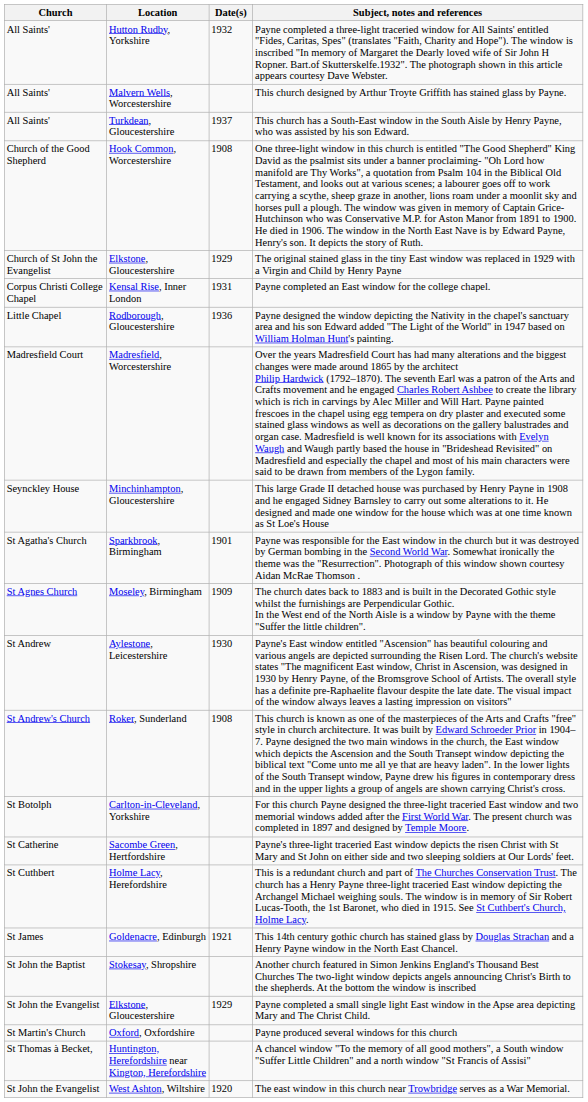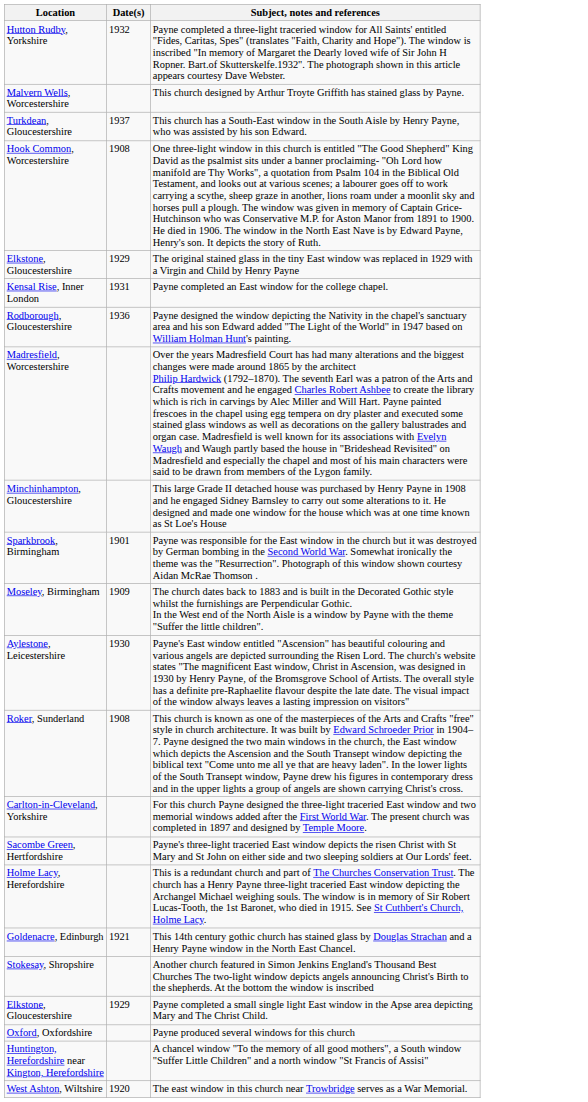 <table class="wikitable sortable">
 <tr>
-<th style="width:150px">Church</th>
 <th style="width:150px">Location</th>
 <th style="width:60px">Date(s)</th>
 <th style="width:500px" class="unsortable">Subject, notes and references</th>
 </tr>
 <tr valign="top">
-<td>All Saints'</td>
 <td><a href='#'>Hutton Rudby</a>, Yorkshire</td>
 <td>1932</td>
 <td>Payne completed a three-light traceried window for All Saints' entitled "Fides, Caritas, Spes" (translates "Faith, Charity and Hope").  The window is inscribed "In memory of Margaret the Dearly loved wife of Sir John H Ropner. Bart.of Skutterskelfe.1932". The photograph shown in this article appears courtesy Dave Webster.</td>
 </tr>
 <tr valign="top">
-<td>All Saints'</td>
 <td><a href='#'>Malvern Wells</a>, Worcestershire</td>
 <td></td>
 <td>This church designed by Arthur Troyte Griffith has stained glass by Payne.</td>
 </tr>
 <tr valign="top">
-<td>All Saints'</td>
 <td><a href='#'>Turkdean</a>, Gloucestershire</td>
 <td>1937</td>
 <td>This church has a South-East window in the South Aisle by Henry Payne, who was assisted by his son Edward.</td>
 </tr>
 <tr valign="top">
-<td>Church of the Good Shepherd</td>
 <td><a href='#'>Hook Common</a>, Worcestershire</td>
 <td>1908</td>
 <td>One three-light window in this church is entitled "The Good Shepherd"   King David as the psalmist sits under a banner proclaiming- "Oh Lord how manifold are Thy Works", a quotation from Psalm 104 in the Biblical Old Testament, and looks out at various scenes; a labourer goes off to work carrying a scythe, sheep graze in another, lions roam under a moonlit sky and horses pull a plough. The window was given in memory of Captain Grice-Hutchinson who was Conservative M.P. for Aston Manor from 1891 to 1900. He died in 1906.  The window in the North East Nave is by Edward Payne, Henry's son. It depicts the story of Ruth.</td>
 </tr>
 <tr valign="top">
-<td>Church of St John the Evangelist</td>
 <td><a href='#'>Elkstone</a>, Gloucestershire</td>
 <td>1929</td>
 <td>The original stained glass in the tiny East window was replaced in 1929 with a Virgin and Child by Henry Payne</td>
 </tr>
 <tr valign="top">
-<td>Corpus Christi College Chapel</td>
 <td><a href='#'>Kensal Rise</a>, Inner London</td>
 <td>1931</td>
 <td>Payne completed an East window for the college chapel.</td>
 </tr>
 <tr valign="top">
-<td>Little Chapel</td>
 <td><a href='#'>Rodborough</a>, Gloucestershire</td>
 <td>1936</td>
 <td>Payne designed the window depicting the Nativity in the chapel's sanctuary area and his son Edward added "The Light of the World" in 1947 based on <a href='#'>William Holman Hunt</a>'s painting.</td>
 </tr>
 <tr valign="top">
-<td>Madresfield Court</td>
 <td><a href='#'>Madresfield</a>, Worcestershire</td>
 <td></td>
 <td>Over the years Madresfield Court has had many alterations and the biggest changes were made around 1865 by the architect<br><a href='#'>Philip Hardwick</a> (1792–1870).  The seventh Earl was a patron of the Arts and Crafts movement and he engaged <a href='#'>Charles Robert Ashbee</a> to create the library which is rich in carvings by Alec Miller and Will Hart.  Payne painted frescoes in the chapel using egg tempera on dry plaster and executed some stained glass windows as well as decorations on the gallery balustrades and organ case.  Madresfield is well known for its associations with <a href='#'>Evelyn Waugh</a> and Waugh partly based the house in "Brideshead Revisited" on Madresfield and especially the chapel and most of his main characters were said to be drawn from members of the Lygon family.</td>
 </tr>
 <tr valign="top">
-<td>Seynckley House</td>
 <td><a href='#'>Minchinhampton</a>, Gloucestershire</td>
 <td></td>
 <td>This large Grade II detached house was purchased by Henry Payne in 1908 and he engaged Sidney Barnsley to carry out some alterations to it. He designed and made one window for the house which was at one time known as St Loe's House</td>
 </tr>
 <tr valign="top">
-<td>St Agatha's Church</td>
 <td><a href='#'>Sparkbrook</a>, Birmingham</td>
 <td>1901</td>
 <td>Payne was responsible for the East window in the church but it was destroyed by German bombing in the <a href='#'>Second World War</a>.  Somewhat ironically the theme was the "Resurrection". Photograph of this window shown courtesy Aidan McRae Thomson .</td>
 </tr>
 <tr valign="top">
-<td><a href='#'>St Agnes Church</a></td>
 <td><a href='#'>Moseley</a>, Birmingham</td>
 <td>1909</td>
 <td>The church dates back to 1883 and is built in the Decorated Gothic style whilst the furnishings are Perpendicular Gothic.<br>In the West end of the North Aisle is a window by Payne with the theme "Suffer the little children".</td>
 </tr>
 <tr valign="top">
-<td>St Andrew</td>
 <td><a href='#'>Aylestone</a>, Leicestershire</td>
 <td>1930</td>
 <td>Payne's East window entitled "Ascension" has beautiful colouring and various angels are depicted surrounding the Risen Lord.  The church's website states "The magnificent East window, Christ in Ascension, was designed in 1930 by Henry Payne, of the Bromsgrove School of Artists. The overall style has a definite pre-Raphaelite flavour despite the late date. The visual impact of the window always leaves a lasting impression on visitors"</td>
 </tr>
 <tr valign="top">
-<td><a href='#'>St Andrew's Church</a></td>
 <td><a href='#'>Roker</a>, Sunderland</td>
 <td>1908</td>
 <td>This church is known as one of the masterpieces of the Arts and Crafts "free" style in church architecture. It was built by <a href='#'>Edward Schroeder Prior</a> in 1904–7. Payne designed the two main windows in the church, the East window which depicts the Ascension and the South Transept window depicting the biblical text "Come unto me all ye that are heavy laden".  In the lower lights of the South Transept window, Payne drew his figures in contemporary dress and in the upper lights a group of angels are shown carrying Christ's cross.</td>
 </tr>
 <tr valign="top">
-<td>St Botolph</td>
 <td><a href='#'>Carlton-in-Cleveland</a>, Yorkshire</td>
 <td></td>
 <td>For this church Payne designed the three-light traceried East window and two memorial windows added after the <a href='#'>First World War</a>. The present church was completed in 1897 and designed by <a href='#'>Temple Moore</a>.</td>
 </tr>
 <tr valign="top">
-<td>St Catherine</td>
 <td><a href='#'>Sacombe Green</a>, Hertfordshire</td>
 <td></td>
 <td>Payne's three-light traceried East window depicts the risen Christ with St Mary and St John on either side and two sleeping soldiers at Our Lords' feet.</td>
 </tr>
 <tr valign="top">
-<td>St Cuthbert</td>
 <td><a href='#'>Holme Lacy</a>, Herefordshire</td>
 <td></td>
 <td>This is a redundant church and part of <a href='#'>The Churches Conservation Trust</a>.  The church has a Henry Payne three-light traceried East window depicting the Archangel Michael weighing souls. The window is in memory of Sir Robert Lucas-Tooth, the 1st Baronet, who died in 1915. See <a href='#'>St Cuthbert's Church, Holme Lacy</a>.</td>
 </tr>
 <tr valign="top">
-<td>St James</td>
 <td><a href='#'>Goldenacre</a>, Edinburgh</td>
 <td>1921</td>
 <td>This 14th century gothic church has stained glass by <a href='#'>Douglas Strachan</a> and a Henry Payne window in the North East Chancel.</td>
 </tr>
 <tr valign="top">
-<td>St John the Baptist</td>
 <td><a href='#'>Stokesay</a>, Shropshire</td>
 <td></td>
 <td>Another church featured in Simon Jenkins England's Thousand Best Churches The two-light window depicts angels announcing Christ's Birth to the shepherds. At the bottom the window is inscribed<br></td>
 </tr>
 <tr valign="top">
-<td>St John the Evangelist</td>
 <td><a href='#'>Elkstone</a>, Gloucestershire</td>
 <td>1929</td>
 <td>Payne completed a small single light East window in the Apse area depicting Mary and The Christ Child.</td>
 </tr>
 <tr valign="top">
-<td>St Martin's Church</td>
 <td><a href='#'>Oxford</a>, Oxfordshire</td>
 <td></td>
 <td>Payne produced several windows for this church</td>
 </tr>
 <tr valign="top">
-<td>St Thomas à Becket,</td>
 <td><a href='#'>Huntington, Herefordshire</a> near <a href='#'>Kington, Herefordshire</a></td>
 <td></td>
 <td Payne produced three windows for this church>A chancel window "To the memory of all good mothers", a South window "Suffer Little Children" and a north window "St Francis of Assisi"</td>
 </tr>
 <tr valign="top">
-<td>St John the Evangelist</td>
 <td><a href='#'>West Ashton</a>, Wiltshire</td>
 <td>1920</td>
 <td>The east window in this church near <a href='#'>Trowbridge</a> serves as a War Memorial.</td>
 </tr>
 </table>
